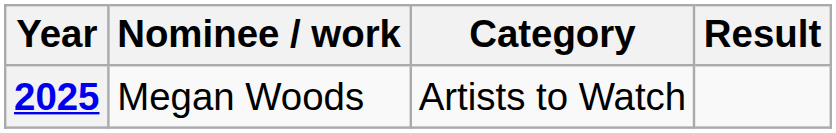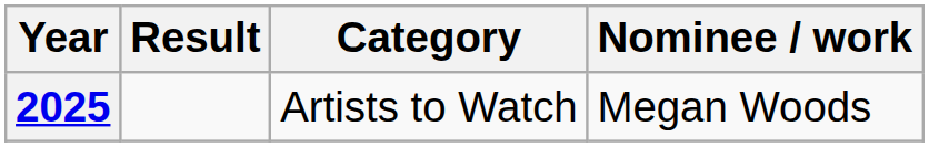 <table class="wikitable plainrowheaders">
 <tr>
 <th>Year</th>
+<th>Result</th>
+<th>Category</th>
 <th>Nominee / work</th>
-<th>Category</th>
-<th>Result</th>
 </tr>
 <tr>
 <th scope="row"><a href='#'>2025</a></th>
+<td></td>
+<td>Artists to Watch</td>
 <td>Megan Woods</td>
-<td>Artists to Watch</td>
-<td></td>
 </tr>
 </table>
